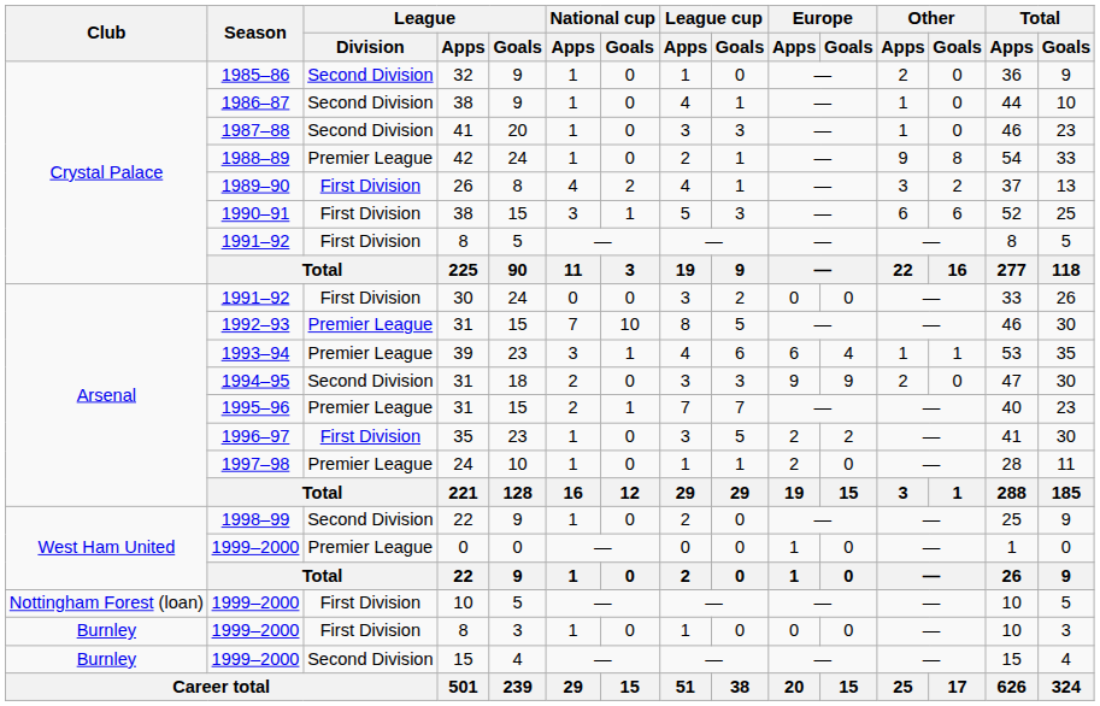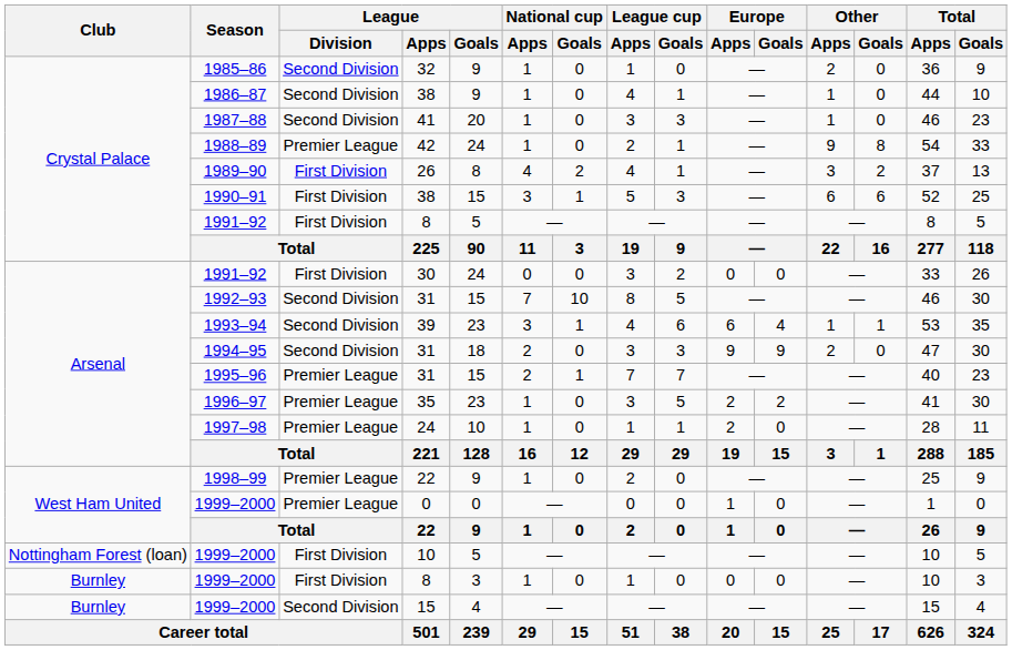 <table class="wikitable" style="text-align: center;">
 <tr>
 <th rowspan="2">Club</th>
 <th rowspan="2">Season</th>
 <th colspan="3">League</th>
 <th colspan="2">National cup</th>
 <th colspan="2">League cup</th>
 <th colspan="2">Europe</th>
 <th colspan="2">Other</th>
 <th colspan="2">Total</th>
 </tr>
 <tr>
 <th>Division</th>
 <th>Apps</th>
 <th>Goals</th>
 <th>Apps</th>
 <th>Goals</th>
 <th>Apps</th>
 <th>Goals</th>
 <th>Apps</th>
 <th>Goals</th>
 <th>Apps</th>
 <th>Goals</th>
 <th>Apps</th>
 <th>Goals</th>
 </tr>
 <tr>
 <td rowspan="8"><a href='#'>Crystal Palace</a></td>
 <td><a href='#'>1985–86</a></td>
 <td><a href='#'>Second Division</a></td>
 <td>32</td>
 <td>9</td>
 <td>1</td>
 <td>0</td>
 <td>1</td>
 <td>0</td>
 <td colspan="2">—</td>
 <td>2</td>
 <td>0</td>
 <td>36</td>
 <td>9</td>
 </tr>
 <tr>
 <td><a href='#'>1986–87</a></td>
 <td>Second Division</td>
 <td>38</td>
 <td>9</td>
 <td>1</td>
 <td>0</td>
 <td>4</td>
 <td>1</td>
 <td colspan="2">—</td>
 <td>1</td>
 <td>0</td>
 <td>44</td>
 <td>10</td>
 </tr>
 <tr>
 <td><a href='#'>1987–88</a></td>
 <td>Second Division</td>
 <td>41</td>
 <td>20</td>
 <td>1</td>
 <td>0</td>
 <td>3</td>
 <td>3</td>
 <td colspan="2">—</td>
 <td>1</td>
 <td>0</td>
 <td>46</td>
 <td>23</td>
 </tr>
 <tr>
 <td><a href='#'>1988–89</a></td>
 <td>Premier League</td>
 <td>42</td>
 <td>24</td>
 <td>1</td>
 <td>0</td>
 <td>2</td>
 <td>1</td>
 <td colspan="2">—</td>
 <td>9</td>
 <td>8</td>
 <td>54</td>
 <td>33</td>
 </tr>
 <tr>
 <td><a href='#'>1989–90</a></td>
 <td><a href='#'>First Division</a></td>
 <td>26</td>
 <td>8</td>
 <td>4</td>
 <td>2</td>
 <td>4</td>
 <td>1</td>
 <td colspan="2">—</td>
 <td>3</td>
 <td>2</td>
 <td>37</td>
 <td>13</td>
 </tr>
 <tr>
 <td><a href='#'>1990–91</a></td>
 <td>First Division</td>
 <td>38</td>
 <td>15</td>
 <td>3</td>
 <td>1</td>
 <td>5</td>
 <td>3</td>
 <td colspan="2">—</td>
 <td>6</td>
 <td>6</td>
 <td>52</td>
 <td>25</td>
 </tr>
 <tr>
 <td><a href='#'>1991–92</a></td>
 <td>First Division</td>
 <td>8</td>
 <td>5</td>
 <td colspan="2">—</td>
 <td colspan="2">—</td>
 <td colspan="2">—</td>
 <td colspan="2">—</td>
 <td>8</td>
 <td>5</td>
 </tr>
 <tr>
 <th colspan="2">Total</th>
 <th>225</th>
 <th>90</th>
 <th>11</th>
 <th>3</th>
 <th>19</th>
 <th>9</th>
 <th colspan="2">—</th>
 <th>22</th>
 <th>16</th>
 <th>277</th>
 <th>118</th>
 </tr>
 <tr>
 <td rowspan="8"><a href='#'>Arsenal</a></td>
 <td><a href='#'>1991–92</a></td>
 <td>First Division</td>
 <td>30</td>
 <td>24</td>
 <td>0</td>
 <td>0</td>
 <td>3</td>
 <td>2</td>
 <td>0</td>
 <td>0</td>
 <td colspan="2">—</td>
 <td>33</td>
 <td>26</td>
 </tr>
 <tr>
 <td><a href='#'>1992–93</a></td>
-<td><a href='#'>Premier League</a></td>
+<td>Second Division</td>
 <td>31</td>
 <td>15</td>
 <td>7</td>
 <td>10</td>
 <td>8</td>
 <td>5</td>
 <td colspan="2">—</td>
 <td colspan="2">—</td>
 <td>46</td>
 <td>30</td>
 </tr>
 <tr>
 <td><a href='#'>1993–94</a></td>
-<td>Premier League</td>
+<td>Second Division</td>
 <td>39</td>
 <td>23</td>
 <td>3</td>
 <td>1</td>
 <td>4</td>
 <td>6</td>
 <td>6</td>
 <td>4</td>
 <td>1</td>
 <td>1</td>
 <td>53</td>
 <td>35</td>
 </tr>
 <tr>
 <td><a href='#'>1994–95</a></td>
 <td>Second Division</td>
 <td>31</td>
 <td>18</td>
 <td>2</td>
 <td>0</td>
 <td>3</td>
 <td>3</td>
 <td>9</td>
 <td>9</td>
 <td>2</td>
 <td>0</td>
 <td>47</td>
 <td>30</td>
 </tr>
 <tr>
 <td><a href='#'>1995–96</a></td>
 <td>Premier League</td>
 <td>31</td>
 <td>15</td>
 <td>2</td>
 <td>1</td>
 <td>7</td>
 <td>7</td>
 <td colspan="2">—</td>
 <td colspan="2">—</td>
 <td>40</td>
 <td>23</td>
 </tr>
 <tr>
 <td><a href='#'>1996–97</a></td>
-<td><a href='#'>First Division</a></td>
+<td>Premier League</td>
 <td>35</td>
 <td>23</td>
 <td>1</td>
 <td>0</td>
 <td>3</td>
 <td>5</td>
 <td>2</td>
 <td>2</td>
 <td colspan="2">—</td>
 <td>41</td>
 <td>30</td>
 </tr>
 <tr>
 <td><a href='#'>1997–98</a></td>
 <td>Premier League</td>
 <td>24</td>
 <td>10</td>
 <td>1</td>
 <td>0</td>
 <td>1</td>
 <td>1</td>
 <td>2</td>
 <td>0</td>
 <td colspan="2">—</td>
 <td>28</td>
 <td>11</td>
 </tr>
 <tr>
 <th colspan="2">Total</th>
 <th>221</th>
 <th>128</th>
 <th>16</th>
 <th>12</th>
 <th>29</th>
 <th>29</th>
 <th>19</th>
 <th>15</th>
 <th>3</th>
 <th>1</th>
 <th>288</th>
 <th>185</th>
 </tr>
 <tr>
 <td rowspan="3"><a href='#'>West Ham United</a></td>
 <td><a href='#'>1998–99</a></td>
-<td>Second Division</td>
+<td>Premier League</td>
 <td>22</td>
 <td>9</td>
 <td>1</td>
 <td>0</td>
 <td>2</td>
 <td>0</td>
 <td colspan="2">—</td>
 <td colspan="2">—</td>
 <td>25</td>
 <td>9</td>
 </tr>
 <tr>
 <td><a href='#'>1999–2000</a></td>
 <td>Premier League</td>
 <td>0</td>
 <td>0</td>
 <td colspan="2">—</td>
 <td>0</td>
 <td>0</td>
 <td>1</td>
 <td>0</td>
 <td colspan="2">—</td>
 <td>1</td>
 <td>0</td>
 </tr>
 <tr>
 <th colspan="2">Total</th>
 <th>22</th>
 <th>9</th>
 <th>1</th>
 <th>0</th>
 <th>2</th>
 <th>0</th>
 <th>1</th>
 <th>0</th>
 <th colspan="2">—</th>
 <th>26</th>
 <th>9</th>
 </tr>
 <tr>
 <td><a href='#'>Nottingham Forest</a> (loan)</td>
 <td><a href='#'>1999–2000</a></td>
 <td>First Division</td>
 <td>10</td>
 <td>5</td>
 <td colspan="2">—</td>
 <td colspan="2">—</td>
 <td colspan="2">—</td>
 <td colspan="2">—</td>
 <td>10</td>
 <td>5</td>
 </tr>
 <tr>
 <td><a href='#'>Burnley</a></td>
 <td><a href='#'>1999–2000</a></td>
 <td>First Division</td>
 <td>8</td>
 <td>3</td>
 <td>1</td>
 <td>0</td>
 <td>1</td>
 <td>0</td>
 <td>0</td>
 <td>0</td>
 <td colspan="2">—</td>
 <td>10</td>
 <td>3</td>
 </tr>
 <tr>
 <td><a href='#'>Burnley</a></td>
 <td><a href='#'>1999–2000</a></td>
 <td>Second Division</td>
 <td>15</td>
 <td>4</td>
 <td colspan="2">—</td>
 <td colspan="2">—</td>
 <td colspan="2">—</td>
 <td colspan="2">—</td>
 <td>15</td>
 <td>4</td>
 </tr>
 <tr>
 <th colspan="3">Career total</th>
 <th>501</th>
 <th>239</th>
 <th>29</th>
 <th>15</th>
 <th>51</th>
 <th>38</th>
 <th>20</th>
 <th>15</th>
 <th>25</th>
 <th>17</th>
 <th>626</th>
 <th>324</th>
 </tr>
 </table>
